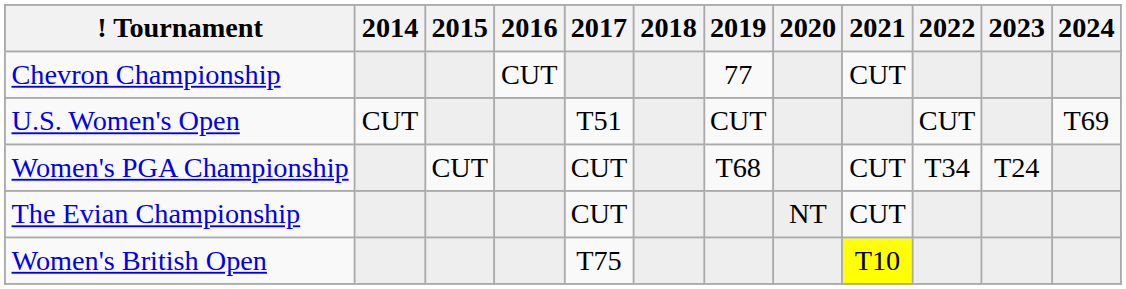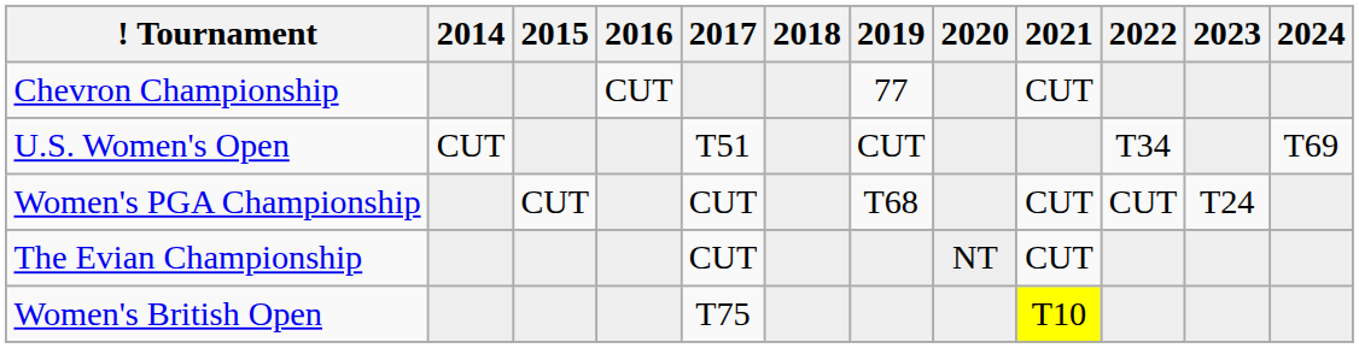 <table class="wikitable" style="font-size:95%;text-align:center;">
 <tr>
 <th>! Tournament</th>
 <th>2014</th>
 <th>2015</th>
 <th>2016</th>
 <th>2017</th>
 <th>2018</th>
 <th>2019</th>
 <th>2020</th>
 <th>2021</th>
 <th>2022</th>
 <th>2023</th>
 <th>2024</th>
 </tr>
 <tr>
 <td align=left><a href='#'>Chevron Championship</a></td>
 <td style="background:#eeeeee;"></td>
 <td style="background:#eeeeee;"></td>
 <td>CUT</td>
 <td style="background:#eeeeee;"></td>
 <td style="background:#eeeeee;"></td>
 <td>77</td>
 <td style="background:#eeeeee;"></td>
 <td>CUT</td>
 <td style="background:#eeeeee;"></td>
 <td style="background:#eeeeee;"></td>
 <td style="background:#eeeeee;"></td>
 </tr>
 <tr>
 <td align=left><a href='#'>U.S. Women's Open</a></td>
 <td>CUT</td>
 <td style="background:#eeeeee;"></td>
 <td style="background:#eeeeee;"></td>
 <td>T51</td>
 <td style="background:#eeeeee;"></td>
 <td>CUT</td>
 <td style="background:#eeeeee;"></td>
 <td style="background:#eeeeee;"></td>
-<td>CUT</td>
+<td>T34</td>
 <td style="background:#eeeeee;"></td>
 <td>T69</td>
 </tr>
 <tr>
 <td align=left><a href='#'>Women's PGA Championship</a></td>
 <td style="background:#eeeeee;"></td>
 <td>CUT</td>
 <td style="background:#eeeeee;"></td>
 <td>CUT</td>
 <td style="background:#eeeeee;"></td>
 <td>T68</td>
 <td style="background:#eeeeee;"></td>
 <td>CUT</td>
-<td>T34</td>
+<td>CUT</td>
 <td>T24</td>
 <td style="background:#eeeeee;"></td>
 </tr>
 <tr>
 <td align=left><a href='#'>The Evian Championship</a></td>
 <td style="background:#eeeeee;"></td>
 <td style="background:#eeeeee;"></td>
 <td style="background:#eeeeee;"></td>
 <td>CUT</td>
 <td style="background:#eeeeee;"></td>
 <td style="background:#eeeeee;"></td>
 <td style="background:#eeeeee;">NT</td>
 <td>CUT</td>
 <td style="background:#eeeeee;"></td>
 <td style="background:#eeeeee;"></td>
 <td style="background:#eeeeee;"></td>
 </tr>
 <tr>
 <td align=left><a href='#'>Women's British Open</a></td>
 <td style="background:#eeeeee;"></td>
 <td style="background:#eeeeee;"></td>
 <td style="background:#eeeeee;"></td>
 <td>T75</td>
 <td style="background:#eeeeee;"></td>
 <td style="background:#eeeeee;"></td>
 <td style="background:#eeeeee;"></td>
 <td style="background:yellow">T10</td>
 <td style="background:#eeeeee;"></td>
 <td style="background:#eeeeee;"></td>
 <td style="background:#eeeeee;"></td>
 </tr>
 </table>
